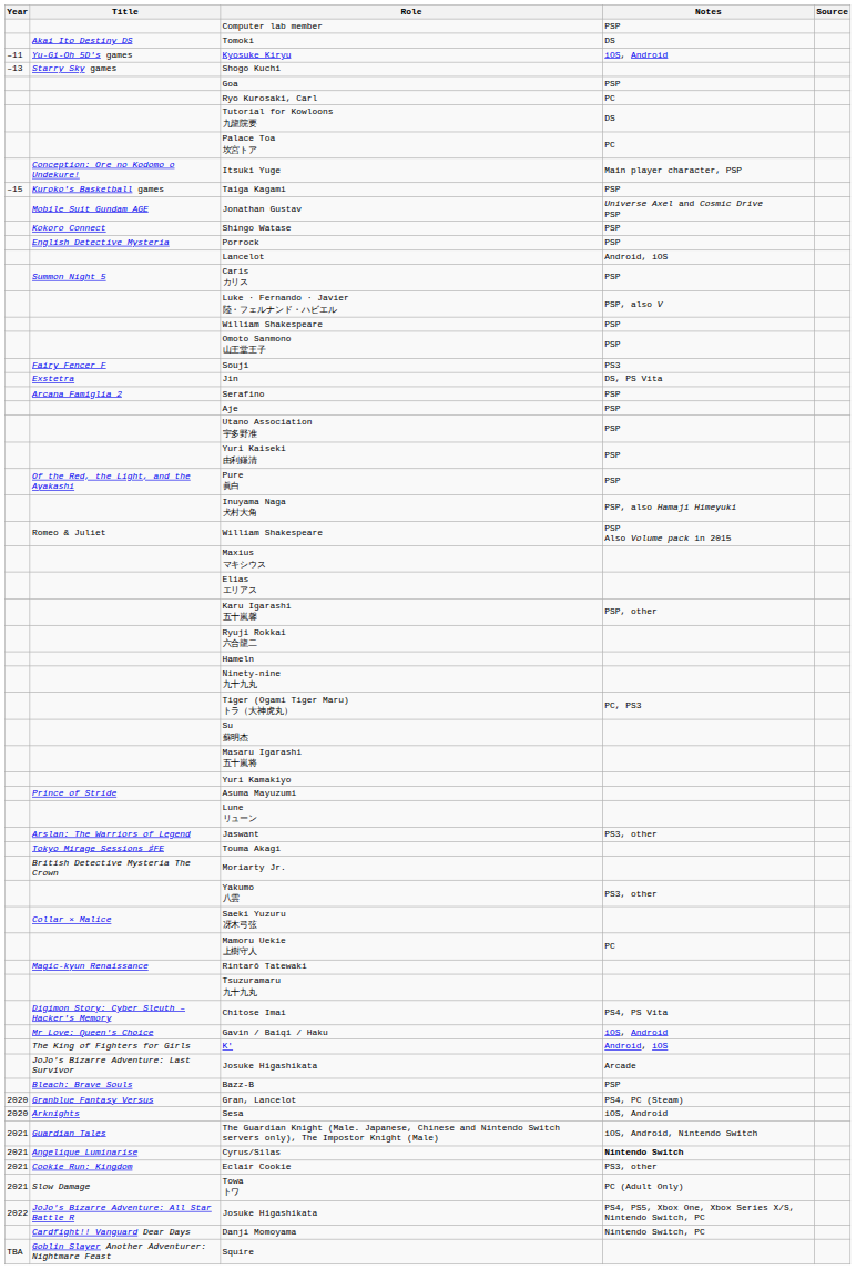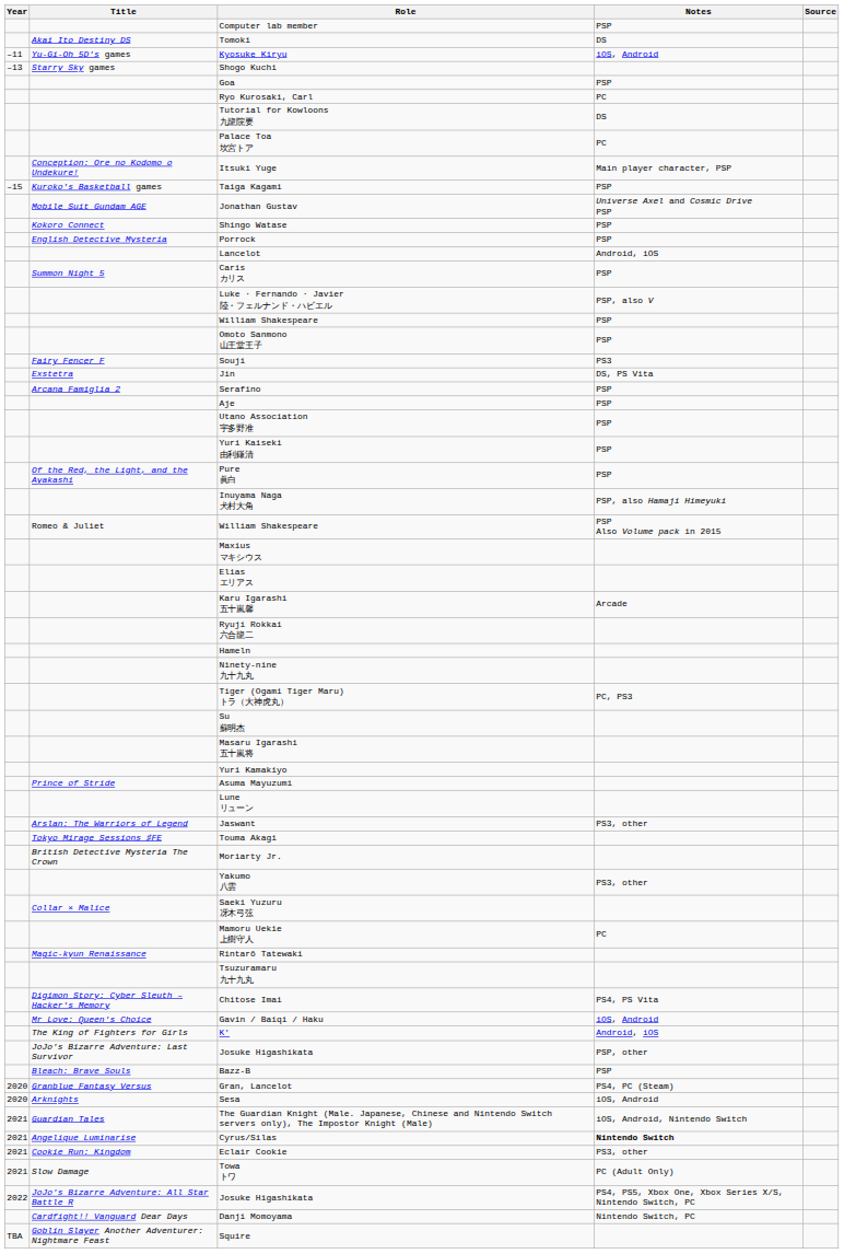 <table class="wikitable sortable plainrowheaders">
 <tr>
 <th>Year</th>
 <th>Title</th>
 <th>Role</th>
 <th class="unsortable">Notes</th>
 <th class="unsortable">Source</th>
 </tr>
 <tr>
 <td></td>
 <td><em></em></td>
 <td>Computer lab member</td>
 <td>PSP</td>
 <td></td>
 </tr>
 <tr>
 <td></td>
 <td><em><a href='#'>Akai Ito Destiny DS</a></em></td>
 <td>Tomoki</td>
 <td>DS</td>
 <td></td>
 </tr>
 <tr>
 <td>–11</td>
 <td><em><a href='#'>Yu-Gi-Oh 5D's</a></em> games</td>
 <td><a href='#'>Kyosuke Kiryu</a></td>
 <td><a href='#'>iOS</a>, <a href='#'>Android</a></td>
 <td></td>
 </tr>
 <tr>
 <td>–13</td>
 <td><em><a href='#'>Starry Sky</a></em> games</td>
 <td>Shogo Kuchi</td>
 <td></td>
 <td></td>
 </tr>
 <tr>
 <td></td>
 <td><em></em></td>
 <td>Goa</td>
 <td>PSP</td>
 <td></td>
 </tr>
 <tr>
 <td></td>
 <td><em></em></td>
 <td>Ryo Kurosaki, Carl</td>
 <td>PC</td>
 <td></td>
 </tr>
 <tr>
 <td></td>
 <td><em></em></td>
 <td>Tutorial for Kowloons<br>九龍院要</td>
 <td>DS</td>
 <td></td>
 </tr>
 <tr>
 <td></td>
 <td><em></em></td>
 <td>Palace Toa<br>坎宮トア</td>
 <td>PC</td>
 <td></td>
 </tr>
 <tr>
 <td></td>
 <td><em><a href='#'>Conception: Ore no Kodomo o Undekure!</a></em></td>
 <td>Itsuki Yuge</td>
 <td>Main player character, PSP</td>
 <td></td>
 </tr>
 <tr>
 <td>–15</td>
 <td><em><a href='#'>Kuroko's Basketball</a></em> games</td>
 <td>Taiga Kagami</td>
 <td>PSP</td>
 <td></td>
 </tr>
 <tr>
 <td></td>
 <td><em><a href='#'>Mobile Suit Gundam AGE</a></em></td>
 <td>Jonathan Gustav</td>
 <td><em>Universe Axel</em> and <em>Cosmic Drive</em><br>PSP</td>
 <td></td>
 </tr>
 <tr>
 <td></td>
 <td><em><a href='#'>Kokoro Connect</a></em></td>
 <td>Shingo Watase</td>
 <td>PSP</td>
 <td></td>
 </tr>
 <tr>
 <td></td>
 <td><em><a href='#'>English Detective Mysteria</a></em></td>
 <td>Porrock</td>
 <td>PSP</td>
 <td></td>
 </tr>
 <tr>
 <td></td>
 <td><em></em></td>
 <td>Lancelot</td>
 <td>Android, iOS</td>
 <td></td>
 </tr>
 <tr>
 <td></td>
 <td><em><a href='#'>Summon Night 5</a></em></td>
 <td>Caris <br>カリス</td>
 <td>PSP</td>
 <td></td>
 </tr>
 <tr>
 <td></td>
 <td><em></em></td>
 <td>Luke · Fernando · Javier<br>陸・フェルナンド・ハビエル</td>
 <td>PSP, also <em>V</em></td>
 <td></td>
 </tr>
 <tr>
 <td></td>
 <td><em></em></td>
 <td>William Shakespeare</td>
 <td>PSP</td>
 <td></td>
 </tr>
 <tr>
 <td></td>
 <td><em></em></td>
 <td>Omoto Sanmono<br>山王堂王子</td>
 <td>PSP</td>
 <td></td>
 </tr>
 <tr>
 <td></td>
 <td><em><a href='#'>Fairy Fencer F</a></em></td>
 <td>Souji</td>
 <td>PS3</td>
 <td></td>
 </tr>
 <tr>
 <td></td>
 <td><em><a href='#'>Exstetra</a></em></td>
 <td>Jin</td>
 <td>DS, PS Vita</td>
 <td></td>
 </tr>
 <tr>
 <td></td>
 <td><em><a href='#'>Arcana Famiglia 2</a></em></td>
 <td>Serafino</td>
 <td>PSP</td>
 <td></td>
 </tr>
 <tr>
 <td></td>
 <td><em></em></td>
 <td>Aje</td>
 <td>PSP</td>
 <td></td>
 </tr>
 <tr>
 <td></td>
 <td><em></em></td>
 <td>Utano Association<br>宇多野准</td>
 <td>PSP</td>
 <td></td>
 </tr>
 <tr>
 <td></td>
 <td><em></em></td>
 <td>Yuri Kaiseki<br>由利鎌清</td>
 <td>PSP</td>
 <td></td>
 </tr>
 <tr>
 <td></td>
 <td><em><a href='#'>Of the Red, the Light, and the Ayakashi</a></em></td>
 <td>Pure<br>眞白</td>
 <td>PSP</td>
 <td></td>
 </tr>
 <tr>
 <td></td>
 <td><em></em></td>
 <td>Inuyama Naga<br>犬村大角</td>
 <td>PSP, also <em>Hamaji Himeyuki</em></td>
 <td></td>
 </tr>
 <tr>
 <td></td>
 <td>Romeo & Juliet</td>
 <td>William Shakespeare</td>
 <td>PSP<br>Also <em>Volume pack</em> in 2015</td>
 <td></td>
 </tr>
 <tr>
 <td></td>
 <td><em></em></td>
 <td>Maxius<br>マキシウス</td>
 <td></td>
 <td></td>
 </tr>
 <tr>
 <td></td>
 <td><em></em></td>
 <td>Elias<br>エリアス</td>
 <td></td>
 <td></td>
 </tr>
 <tr>
 <td></td>
 <td><em></em></td>
 <td>Karu Igarashi<br>五十嵐馨</td>
-<td>PSP, other</td>
+<td>Arcade</td>
 <td></td>
 </tr>
 <tr>
 <td></td>
 <td><em></em></td>
 <td>Ryuji Rokkai<br>六合龍二</td>
 <td></td>
 <td></td>
 </tr>
 <tr>
 <td></td>
 <td><em></em></td>
 <td>Hameln</td>
 <td></td>
 <td></td>
 </tr>
 <tr>
 <td></td>
 <td><em></em></td>
 <td>Ninety-nine<br>九十九丸</td>
 <td></td>
 <td></td>
 </tr>
 <tr>
 <td></td>
 <td><em></em></td>
 <td>Tiger (Ogami Tiger Maru)<br>トラ（大神虎丸）</td>
 <td>PC, PS3</td>
 <td></td>
 </tr>
 <tr>
 <td></td>
 <td><em></em></td>
 <td>Su<br>蘇明杰</td>
 <td></td>
 <td></td>
 </tr>
 <tr>
 <td></td>
 <td><em></em></td>
 <td>Masaru Igarashi<br>五十嵐将</td>
 <td></td>
 <td></td>
 </tr>
 <tr>
 <td></td>
 <td><em></em></td>
 <td>Yuri Kamakiyo</td>
 <td></td>
 <td></td>
 </tr>
 <tr>
 <td></td>
 <td><em><a href='#'>Prince of Stride</a></em></td>
 <td>Asuma Mayuzumi</td>
 <td></td>
 <td></td>
 </tr>
 <tr>
 <td></td>
 <td><em></em></td>
 <td>Lune<br>リューン</td>
 <td></td>
 <td></td>
 </tr>
 <tr>
 <td></td>
 <td><em><a href='#'>Arslan: The Warriors of Legend</a></em></td>
 <td>Jaswant</td>
 <td>PS3, other</td>
 <td></td>
 </tr>
 <tr>
 <td></td>
 <td><em><a href='#'>Tokyo Mirage Sessions ♯FE</a></em></td>
 <td>Touma Akagi</td>
 <td></td>
 <td></td>
 </tr>
 <tr>
 <td></td>
 <td><em>British Detective Mysteria The Crown</em></td>
 <td>Moriarty Jr.</td>
 <td></td>
 <td></td>
 </tr>
 <tr>
 <td></td>
 <td><em></em></td>
 <td>Yakumo<br>八雲</td>
 <td>PS3, other</td>
 <td></td>
 </tr>
 <tr>
 <td></td>
 <td><em><a href='#'>Collar × Malice</a></em></td>
 <td>Saeki Yuzuru<br>冴木弓弦</td>
 <td></td>
 <td></td>
 </tr>
 <tr>
 <td></td>
 <td><em></em></td>
 <td>Mamoru Uekie<br>上樹守人</td>
 <td>PC</td>
 <td></td>
 </tr>
 <tr>
 <td></td>
 <td><em><a href='#'>Magic-kyun Renaissance</a></em></td>
 <td>Rintarō Tatewaki</td>
 <td></td>
 <td></td>
 </tr>
 <tr>
 <td></td>
 <td><em></em></td>
 <td>Tsuzuramaru <br>九十九丸</td>
 <td></td>
 <td></td>
 </tr>
 <tr>
 <td></td>
 <td><em><a href='#'>Digimon Story: Cyber Sleuth – Hacker's Memory</a></em></td>
 <td>Chitose Imai</td>
 <td>PS4, PS Vita</td>
 <td></td>
 </tr>
 <tr>
 <td></td>
 <td><em><a href='#'>Mr Love: Queen's Choice</a></em></td>
 <td>Gavin / Baiqi / Haku</td>
 <td><a href='#'>iOS</a>, <a href='#'>Android</a></td>
 <td></td>
 </tr>
 <tr>
 <td></td>
 <td><em>The King of Fighters for Girls</em></td>
 <td><a href='#'>K'</a></td>
 <td><a href='#'>Android</a>, <a href='#'>iOS</a></td>
 <td></td>
 </tr>
 <tr>
 <td></td>
 <td><em>JoJo's Bizarre Adventure: Last Survivor </em></td>
 <td>Josuke Higashikata</td>
-<td>Arcade</td>
+<td>PSP, other</td>
 <td></td>
 </tr>
 <tr>
 <td></td>
 <td><em><a href='#'>Bleach: Brave Souls</a></em></td>
 <td>Bazz-B</td>
 <td>PSP</td>
 <td></td>
 </tr>
 <tr>
 <td>2020</td>
 <td><em><a href='#'>Granblue Fantasy Versus</a></em></td>
 <td>Gran, Lancelot</td>
 <td>PS4, PC (Steam)</td>
 <td></td>
 </tr>
 <tr>
 <td>2020</td>
 <td><em><a href='#'>Arknights</a></em></td>
 <td>Sesa</td>
 <td>iOS, Android</td>
 <td></td>
 </tr>
 <tr>
 <td>2021</td>
 <td><em><a href='#'>Guardian Tales</a></em></td>
 <td>The Guardian Knight (Male. Japanese, Chinese and Nintendo Switch servers only), The Impostor Knight (Male)</td>
 <td>iOS, Android, Nintendo Switch</td>
 <td></td>
 </tr>
 <tr>
 <td>2021</td>
 <td><em><a href='#'>Angelique Luminarise</a></em></td>
 <td>Cyrus/Silas</td>
 <td><strong>Nintendo Switch</strong></td>
 <td></td>
 </tr>
 <tr>
 <td>2021</td>
 <td><em><a href='#'>Cookie Run: Kingdom</a></em></td>
 <td>Eclair Cookie</td>
 <td>PS3, other</td>
 <td></td>
 </tr>
 <tr>
 <td>2021</td>
 <td><em>Slow Damage</em></td>
 <td>Towa<br>トワ</td>
 <td>PC (Adult Only)</td>
 <td></td>
 </tr>
 <tr>
 <td>2022</td>
 <td><em><a href='#'>JoJo's Bizarre Adventure: All Star Battle R</a></em></td>
 <td>Josuke Higashikata</td>
 <td>PS4, PS5, Xbox One, Xbox Series X/S, Nintendo Switch, PC</td>
 <td></td>
 </tr>
 <tr>
 <td></td>
 <td><em><a href='#'>Cardfight!! Vanguard</a> Dear Days</em></td>
 <td>Danji Momoyama</td>
 <td>Nintendo Switch, PC</td>
 <td></td>
 </tr>
 <tr>
 <td>TBA</td>
 <td><em><a href='#'>Goblin Slayer</a> Another Adventurer: Nightmare Feast</em></td>
 <td>Squire</td>
 <td></td>
 <td></td>
 </tr>
 </table>
